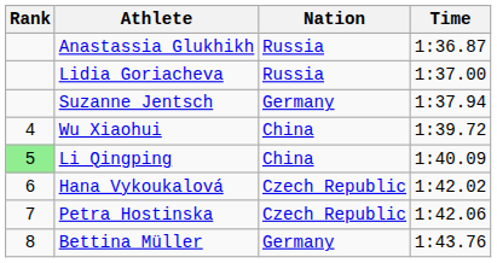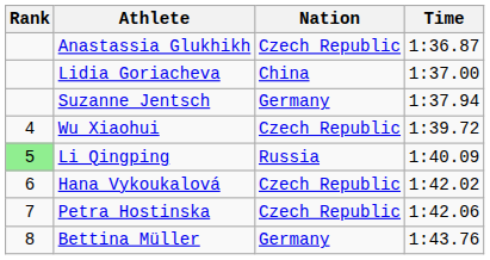 <table class="wikitable sortable" style="text-align:center">
 <tr>
 <th>Rank</th>
 <th>Athlete</th>
 <th>Nation</th>
 <th>Time</th>
 </tr>
 <tr>
 <td></td>
 <td align=left><a href='#'>Anastassia Glukhikh</a></td>
-<td align=left> <a href='#'>Russia</a></td>
+<td align=left> <a href='#'>Czech Republic</a></td>
 <td>1:36.87</td>
 </tr>
 <tr>
 <td></td>
 <td align=left><a href='#'>Lidia Goriacheva</a></td>
-<td align=left> <a href='#'>Russia</a></td>
+<td align=left> <a href='#'>China</a></td>
 <td>1:37.00</td>
 </tr>
 <tr>
 <td></td>
 <td align=left><a href='#'>Suzanne Jentsch</a></td>
 <td align=left> <a href='#'>Germany</a></td>
 <td>1:37.94</td>
 </tr>
 <tr>
 <td>4</td>
 <td align=left><a href='#'>Wu Xiaohui</a></td>
-<td align=left> <a href='#'>China</a></td>
+<td align=left> <a href='#'>Czech Republic</a></td>
 <td>1:39.72</td>
 </tr>
 <tr>
 <td style="background: lightgreen;">5</td>
 <td align=left><a href='#'>Li Qingping</a></td>
-<td align=left> <a href='#'>China</a></td>
+<td align=left> <a href='#'>Russia</a></td>
 <td>1:40.09</td>
 </tr>
 <tr>
 <td>6</td>
 <td align=left><a href='#'>Hana Vykoukalová</a></td>
 <td align=left> <a href='#'>Czech Republic</a></td>
 <td>1:42.02</td>
 </tr>
 <tr>
 <td>7</td>
 <td align=left><a href='#'>Petra Hostinska</a></td>
 <td align=left> <a href='#'>Czech Republic</a></td>
 <td>1:42.06</td>
 </tr>
 <tr>
 <td>8</td>
 <td align=left><a href='#'>Bettina Müller</a></td>
 <td align=left> <a href='#'>Germany</a></td>
 <td>1:43.76</td>
 </tr>
 </table>
